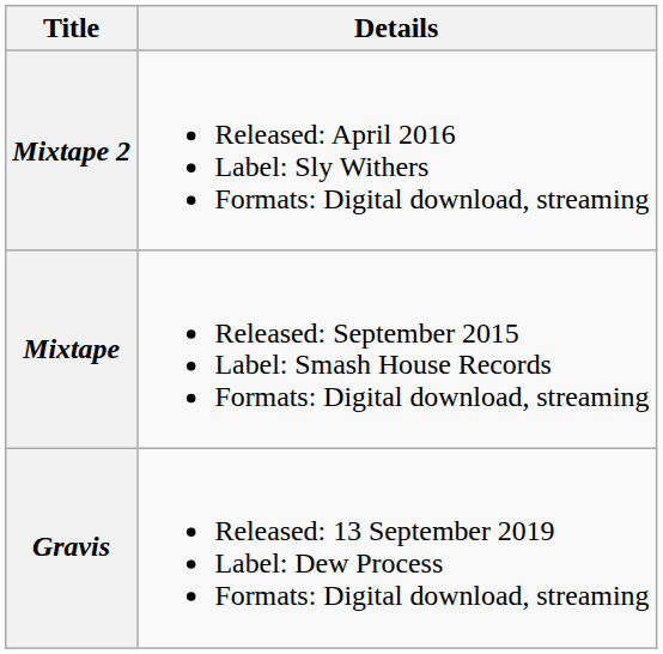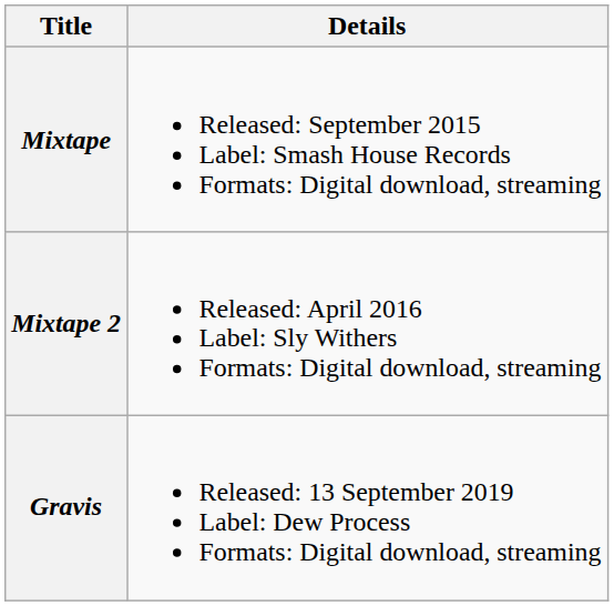 <table class="wikitable plainrowheaders" style"text-align:center;">
 <tr>
 <th>Title</th>
 <th>Details</th>
 </tr>
 <tr>
+<th scope="row"><em>Mixtape</em></th>
+<td><br><ul><li>Released: September 2015</li><li>Label: Smash House Records</li><li>Formats: Digital download, streaming</li></ul></td>
+</tr>
+<tr>
 <th scope="row"><em>Mixtape 2</em></th>
 <td><br><ul><li>Released: April 2016</li><li>Label: Sly Withers </li><li>Formats: Digital download, streaming</li></ul></td>
-</tr>
-<tr>
-<th scope="row"><em>Mixtape</em></th>
-<td><br><ul><li>Released: September 2015</li><li>Label: Smash House Records</li><li>Formats: Digital download, streaming</li></ul></td>
 </tr>
 <tr>
 <th scope="row"><em>Gravis</em></th>
 <td><br><ul><li>Released: 13 September 2019</li><li>Label: Dew Process</li><li>Formats: Digital download, streaming</li></ul></td>
 </tr>
 </table>
